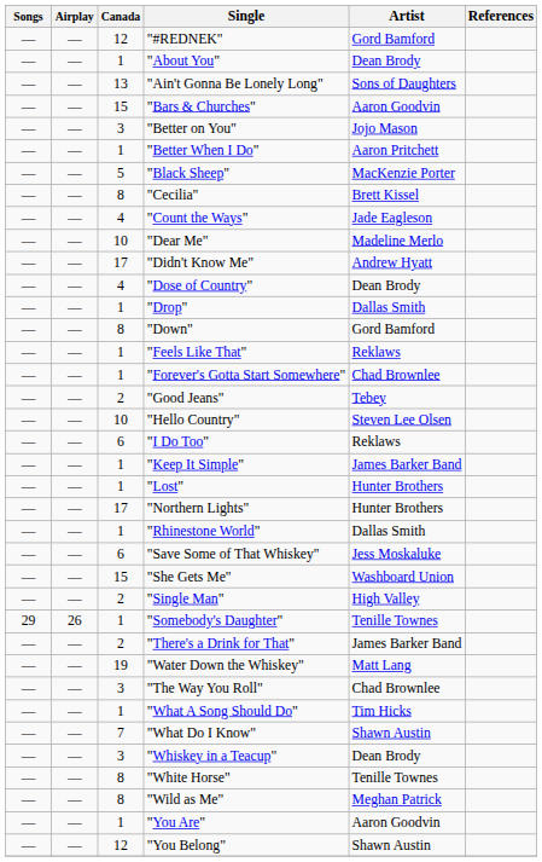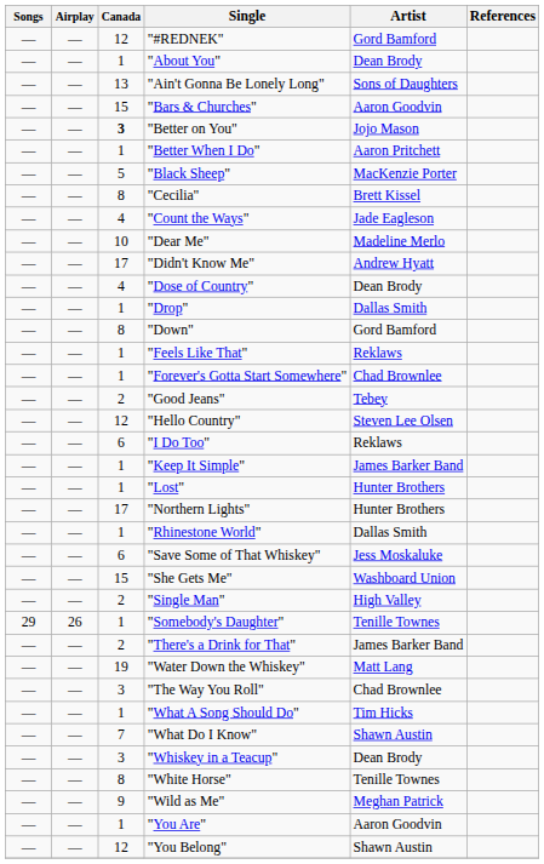 <table class="wikitable sortable">
 <tr>
 <th width="45"><small>Songs</small></th>
 <th width="45"><small>Airplay</small></th>
 <th width="45"><small>Canada</small></th>
 <th width=auto>Single</th>
 <th width=auto>Artist</th>
 <th width=auto>References</th>
 </tr>
 <tr>
 <td align=center>—</td>
 <td align=center>—</td>
 <td align=center>12</td>
 <td>"#REDNEK"</td>
 <td><a href='#'>Gord Bamford</a></td>
 <td></td>
 </tr>
 <tr>
 <td align=center>—</td>
 <td align=center>—</td>
 <td align=center>1</td>
 <td>"<a href='#'>About You</a>"</td>
 <td><a href='#'>Dean Brody</a></td>
 <td></td>
 </tr>
 <tr>
 <td align=center>—</td>
 <td align=center>—</td>
 <td align=center>13</td>
 <td>"Ain't Gonna Be Lonely Long"</td>
 <td><a href='#'>Sons of Daughters</a></td>
 <td></td>
 </tr>
 <tr>
 <td align=center>—</td>
 <td align=center>—</td>
 <td align=center>15</td>
 <td>"<a href='#'>Bars & Churches</a>"</td>
 <td><a href='#'>Aaron Goodvin</a></td>
 <td></td>
 </tr>
 <tr>
 <td align=center>—</td>
 <td align=center>—</td>
-<td align=center>3</td>
+<td align=center><strong>3</strong></td>
 <td>"Better on You"</td>
 <td><a href='#'>Jojo Mason</a></td>
 <td></td>
 </tr>
 <tr>
 <td align=center>—</td>
 <td align=center>—</td>
 <td align=center>1</td>
 <td>"<a href='#'>Better When I Do</a>"</td>
 <td><a href='#'>Aaron Pritchett</a></td>
 <td></td>
 </tr>
 <tr>
 <td align=center>—</td>
 <td align=center>—</td>
 <td align=center>5</td>
 <td>"<a href='#'>Black Sheep</a>"</td>
 <td><a href='#'>MacKenzie Porter</a></td>
 <td></td>
 </tr>
 <tr>
 <td align=center>—</td>
 <td align=center>—</td>
 <td align=center>8</td>
 <td>"Cecilia"</td>
 <td><a href='#'>Brett Kissel</a></td>
 <td></td>
 </tr>
 <tr>
 <td align=center>—</td>
 <td align=center>—</td>
 <td align=center>4</td>
 <td>"<a href='#'>Count the Ways</a>"</td>
 <td><a href='#'>Jade Eagleson</a></td>
 <td></td>
 </tr>
 <tr>
 <td align=center>—</td>
 <td align=center>—</td>
 <td align=center>10</td>
 <td>"Dear Me"</td>
 <td><a href='#'>Madeline Merlo</a></td>
 <td></td>
 </tr>
 <tr>
 <td align=center>—</td>
 <td align=center>—</td>
 <td align=center>17</td>
 <td>"Didn't Know Me"</td>
 <td><a href='#'>Andrew Hyatt</a></td>
 <td></td>
 </tr>
 <tr>
 <td align=center>—</td>
 <td align=center>—</td>
 <td align=center>4</td>
 <td>"<a href='#'>Dose of Country</a>"</td>
 <td>Dean Brody</td>
 <td></td>
 </tr>
 <tr>
 <td align=center>—</td>
 <td align=center>—</td>
 <td align=center>1</td>
 <td>"<a href='#'>Drop</a>"</td>
 <td><a href='#'>Dallas Smith</a></td>
 <td></td>
 </tr>
 <tr>
 <td align=center>—</td>
 <td align=center>—</td>
 <td align=center>8</td>
 <td>"Down"</td>
 <td>Gord Bamford</td>
 <td></td>
 </tr>
 <tr>
 <td align=center>—</td>
 <td align=center>—</td>
 <td align=center>1</td>
 <td>"<a href='#'>Feels Like That</a>"</td>
 <td><a href='#'>Reklaws</a></td>
 <td></td>
 </tr>
 <tr>
 <td align=center>—</td>
 <td align=center>—</td>
 <td align=center>1</td>
 <td>"<a href='#'>Forever's Gotta Start Somewhere</a>"</td>
 <td><a href='#'>Chad Brownlee</a></td>
 <td></td>
 </tr>
 <tr>
 <td align=center>—</td>
 <td align=center>—</td>
 <td align=center>2</td>
 <td>"Good Jeans"</td>
 <td><a href='#'>Tebey</a></td>
 <td></td>
 </tr>
 <tr>
 <td align=center>—</td>
 <td align=center>—</td>
-<td align=center>10</td>
+<td align=center>12</td>
 <td>"Hello Country"</td>
 <td><a href='#'>Steven Lee Olsen</a></td>
 <td></td>
 </tr>
 <tr>
 <td align=center>—</td>
 <td align=center>—</td>
 <td align=center>6</td>
 <td>"<a href='#'>I Do Too</a>"</td>
 <td>Reklaws</td>
 <td></td>
 </tr>
 <tr>
 <td align=center>—</td>
 <td align=center>—</td>
 <td align=center>1</td>
 <td>"<a href='#'>Keep It Simple</a>"</td>
 <td><a href='#'>James Barker Band</a></td>
 <td></td>
 </tr>
 <tr>
 <td align=center>—</td>
 <td align=center>—</td>
 <td align=center>1</td>
 <td>"<a href='#'>Lost</a>"</td>
 <td><a href='#'>Hunter Brothers</a></td>
 <td></td>
 </tr>
 <tr>
 <td align=center>—</td>
 <td align=center>—</td>
 <td align=center>17</td>
 <td>"Northern Lights"</td>
 <td>Hunter Brothers</td>
 <td></td>
 </tr>
 <tr>
 <td align=center>—</td>
 <td align=center>—</td>
 <td align=center>1</td>
 <td>"<a href='#'>Rhinestone World</a>"</td>
 <td>Dallas Smith</td>
 <td></td>
 </tr>
 <tr>
 <td align=center>—</td>
 <td align=center>—</td>
 <td align=center>6</td>
 <td>"Save Some of That Whiskey"</td>
 <td><a href='#'>Jess Moskaluke</a></td>
 <td></td>
 </tr>
 <tr>
 <td align=center>—</td>
 <td align=center>—</td>
 <td align=center>15</td>
 <td>"She Gets Me"</td>
 <td><a href='#'>Washboard Union</a></td>
 <td></td>
 </tr>
 <tr>
 <td align=center>—</td>
 <td align=center>—</td>
 <td align=center>2</td>
 <td>"<a href='#'>Single Man</a>"</td>
 <td><a href='#'>High Valley</a></td>
 <td></td>
 </tr>
 <tr>
 <td align=center>29</td>
 <td align=center>26</td>
 <td align=center>1</td>
 <td>"<a href='#'>Somebody's Daughter</a>"</td>
 <td><a href='#'>Tenille Townes</a></td>
 <td></td>
 </tr>
 <tr>
 <td align=center>—</td>
 <td align=center>—</td>
 <td align=center>2</td>
 <td>"<a href='#'>There's a Drink for That</a>"</td>
 <td>James Barker Band</td>
 <td></td>
 </tr>
 <tr>
 <td align=center>—</td>
 <td align=center>—</td>
 <td align=center>19</td>
 <td>"Water Down the Whiskey"</td>
 <td><a href='#'>Matt Lang</a></td>
 <td></td>
 </tr>
 <tr>
 <td align=center>—</td>
 <td align=center>—</td>
 <td align=center>3</td>
 <td>"The Way You Roll"</td>
 <td>Chad Brownlee</td>
 <td></td>
 </tr>
 <tr>
 <td align=center>—</td>
 <td align=center>—</td>
 <td align=center>1</td>
 <td>"<a href='#'>What A Song Should Do</a>"</td>
 <td><a href='#'>Tim Hicks</a></td>
 <td></td>
 </tr>
 <tr>
 <td align=center>—</td>
 <td align=center>—</td>
 <td align=center>7</td>
 <td>"What Do I Know"</td>
 <td><a href='#'>Shawn Austin</a></td>
 <td></td>
 </tr>
 <tr>
 <td align=center>—</td>
 <td align=center>—</td>
 <td align=center>3</td>
 <td>"<a href='#'>Whiskey in a Teacup</a>"</td>
 <td>Dean Brody</td>
 <td></td>
 </tr>
 <tr>
 <td align=center>—</td>
 <td align=center>—</td>
 <td align=center>8</td>
 <td>"White Horse"</td>
 <td>Tenille Townes</td>
 <td></td>
 </tr>
 <tr>
 <td align=center>—</td>
 <td align=center>—</td>
-<td align=center>8</td>
+<td align=center>9</td>
 <td>"Wild as Me"</td>
 <td><a href='#'>Meghan Patrick</a></td>
 <td></td>
 </tr>
 <tr>
 <td align=center>—</td>
 <td align=center>—</td>
 <td align=center>1</td>
 <td>"<a href='#'>You Are</a>"</td>
 <td>Aaron Goodvin</td>
 <td></td>
 </tr>
 <tr>
 <td align=center>—</td>
 <td align=center>—</td>
 <td align=center>12</td>
 <td>"You Belong"</td>
 <td>Shawn Austin</td>
 <td></td>
 </tr>
 <tr>
 </tr>
 </table>
